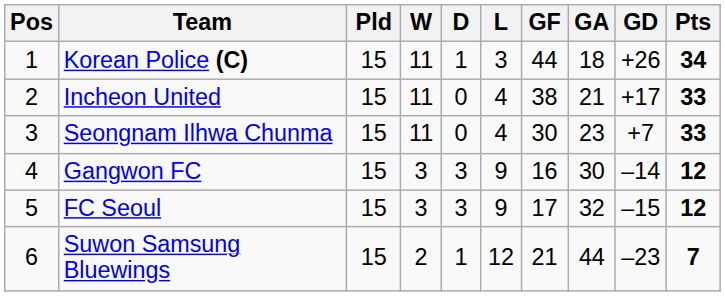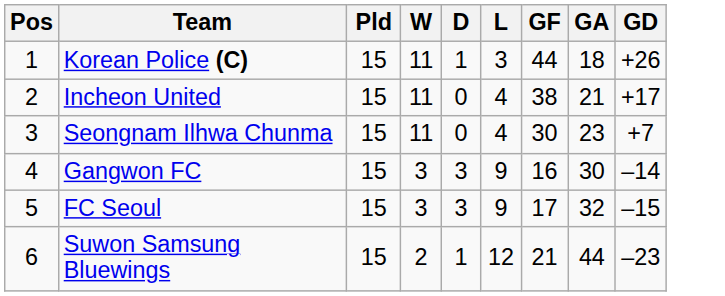 <table class="wikitable" style="text-align:center;">
 <tr>
 <th width=20>Pos</th>
 <th width=190>Team</th>
 <th width=30 abbr="Played">Pld</th>
 <th width=20 abbr="Won">W</th>
 <th width=20 abbr="Draw">D</th>
 <th width=20 abbr="Lost">L</th>
 <th width=25 abbr="Goals for">GF</th>
 <th width=25 abbr="Goals against">GA</th>
 <th width=25 abbr="Goal difference">GD</th>
-<th width=30 abbr="Points">Pts</th>
 </tr>
 <tr>
 <td>1</td>
 <td align="left"><a href='#'>Korean Police</a> <strong>(C)</strong></td>
 <td>15</td>
 <td>11</td>
 <td>1</td>
 <td>3</td>
 <td>44</td>
 <td>18</td>
 <td>+26</td>
-<td><strong>34</strong></td>
 </tr>
 <tr>
 <td>2</td>
 <td align="left"><a href='#'>Incheon United</a></td>
 <td>15</td>
 <td>11</td>
 <td>0</td>
 <td>4</td>
 <td>38</td>
 <td>21</td>
 <td>+17</td>
-<td><strong>33</strong></td>
 </tr>
 <tr>
 <td>3</td>
 <td align="left"><a href='#'>Seongnam Ilhwa Chunma</a></td>
 <td>15</td>
 <td>11</td>
 <td>0</td>
 <td>4</td>
 <td>30</td>
 <td>23</td>
 <td>+7</td>
-<td><strong>33</strong></td>
 </tr>
 <tr>
 <td>4</td>
 <td align="left"><a href='#'>Gangwon FC</a></td>
 <td>15</td>
 <td>3</td>
 <td>3</td>
 <td>9</td>
 <td>16</td>
 <td>30</td>
 <td>–14</td>
-<td><strong>12</strong></td>
 </tr>
 <tr>
 <td>5</td>
 <td align="left"><a href='#'>FC Seoul</a></td>
 <td>15</td>
 <td>3</td>
 <td>3</td>
 <td>9</td>
 <td>17</td>
 <td>32</td>
 <td>–15</td>
-<td><strong>12</strong></td>
 </tr>
 <tr>
 <td>6</td>
 <td align="left"><a href='#'>Suwon Samsung Bluewings</a></td>
 <td>15</td>
 <td>2</td>
 <td>1</td>
 <td>12</td>
 <td>21</td>
 <td>44</td>
 <td>–23</td>
-<td><strong>7</strong></td>
 </tr>
 </table>
